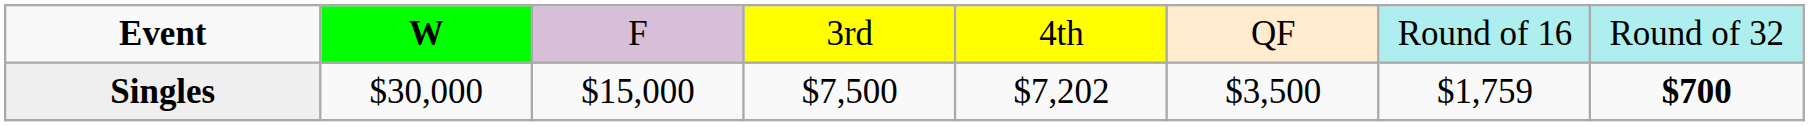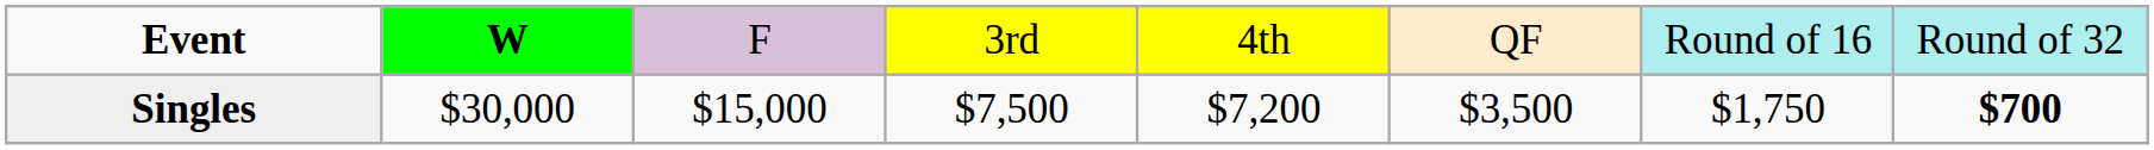 <table class=wikitable style=font-size:95%;text-align:center>
 <tr>
 <td style="width:130px"><strong>Event</strong></td>
 <td style="width:85px; background:lime"><strong>W</strong></td>
 <td style="width:85px; background:thistle">F</td>
 <td style="width:85px; background:#ffff00">3rd</td>
 <td style="width:85px; background:#ffff00">4th</td>
 <td style="width:85px; background:#ffebcd">QF</td>
 <td style="width:85px; background:#afeeee">Round of 16</td>
 <td style="width:85px; background:#afeeee">Round of 32</td>
 </tr>
 <tr>
 <th style=background:#efefef>Singles </th>
 <td>$30,000</td>
 <td>$15,000</td>
 <td>$7,500</td>
-<td>$7,202</td>
+<td>$7,200</td>
 <td>$3,500</td>
-<td>$1,759</td>
+<td>$1,750</td>
 <td><strong>$700</strong></td>
 </tr>
 </table>
